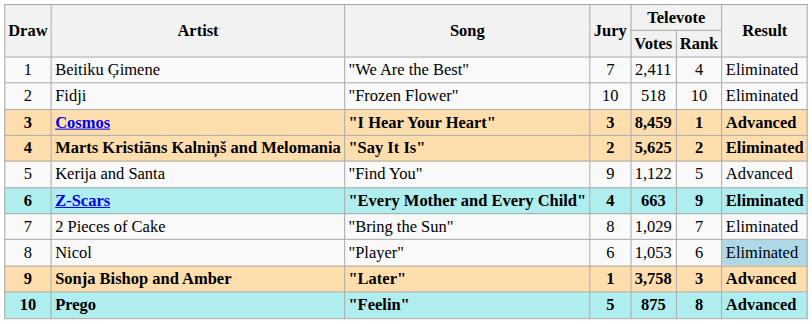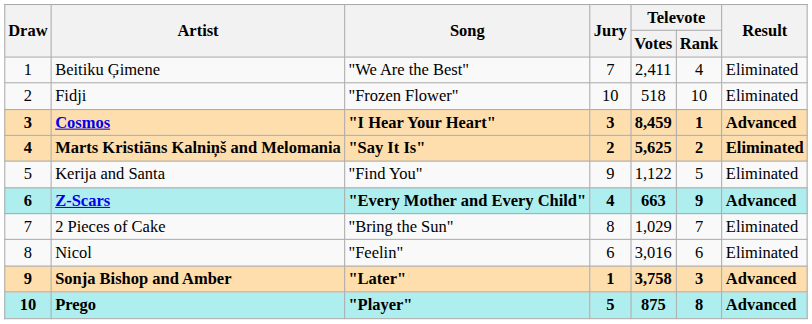 <table class="sortable wikitable" style="margin: 1em auto 1em auto; text-align:center">
 <tr>
 <th rowspan="2">Draw</th>
 <th rowspan="2">Artist</th>
 <th rowspan="2">Song</th>
 <th rowspan="2">Jury</th>
 <th colspan="2">Televote</th>
 <th rowspan="2">Result</th>
 </tr>
 <tr>
 <th>Votes</th>
 <th>Rank</th>
 </tr>
 <tr>
 <td>1</td>
 <td align="left">Beitiku Ģimene</td>
 <td align="left">"We Are the Best"</td>
 <td>7</td>
 <td>2,411</td>
 <td>4</td>
 <td align="left">Eliminated</td>
 </tr>
 <tr>
 <td>2</td>
 <td align="left">Fidji</td>
 <td align="left">"Frozen Flower"</td>
 <td>10</td>
 <td>518</td>
 <td>10</td>
 <td align="left">Eliminated</td>
 </tr>
 <tr style="font-weight:bold; background:navajowhite;">
 <td>3</td>
 <td align="left"><a href='#'>Cosmos</a></td>
 <td align="left">"I Hear Your Heart"</td>
 <td>3</td>
 <td>8,459</td>
 <td>1</td>
 <td align="left">Advanced</td>
 </tr>
 <tr style="font-weight:bold; background:navajowhite;">
 <td>4</td>
 <td align="left">Marts Kristiāns Kalniņš and Melomania</td>
 <td align="left">"Say It Is"</td>
 <td>2</td>
 <td>5,625</td>
 <td>2</td>
 <td align="left">Eliminated</td>
 </tr>
 <tr>
 <td>5</td>
 <td align="left">Kerija and Santa</td>
 <td align="left">"Find You"</td>
 <td>9</td>
 <td>1,122</td>
 <td>5</td>
-<td align="left">Advanced</td>
+<td align="left">Eliminated</td>
 </tr>
 <tr style="font-weight:bold; background:paleturquoise;">
 <td>6</td>
 <td align="left"><a href='#'>Z-Scars</a></td>
 <td align="left">"Every Mother and Every Child"</td>
 <td>4</td>
 <td>663</td>
 <td>9</td>
-<td align="left">Eliminated</td>
+<td align="left">Advanced</td>
 </tr>
 <tr>
 <td>7</td>
 <td align="left">2 Pieces of Cake</td>
 <td align="left">"Bring the Sun"</td>
 <td>8</td>
 <td>1,029</td>
 <td>7</td>
 <td align="left">Eliminated</td>
 </tr>
 <tr>
 <td>8</td>
 <td align="left">Nicol</td>
-<td align="left">"Player"</td>
+<td align="left">"Feelin"</td>
 <td>6</td>
-<td>1,053</td>
+<td>3,016</td>
 <td>6</td>
-<td align="left" style="background: lightblue;">Eliminated</td>
+<td align="left">Eliminated</td>
 </tr>
 <tr style="font-weight:bold; background:navajowhite;">
 <td>9</td>
 <td align="left">Sonja Bishop and Amber</td>
 <td align="left">"Later"</td>
 <td>1</td>
 <td>3,758</td>
 <td>3</td>
 <td align="left">Advanced</td>
 </tr>
 <tr style="font-weight:bold; background:paleturquoise;">
 <td>10</td>
 <td align="left">Prego</td>
-<td align="left">"Feelin"</td>
+<td align="left">"Player"</td>
 <td>5</td>
 <td>875</td>
 <td>8</td>
 <td align="left">Advanced</td>
 </tr>
 </table>
